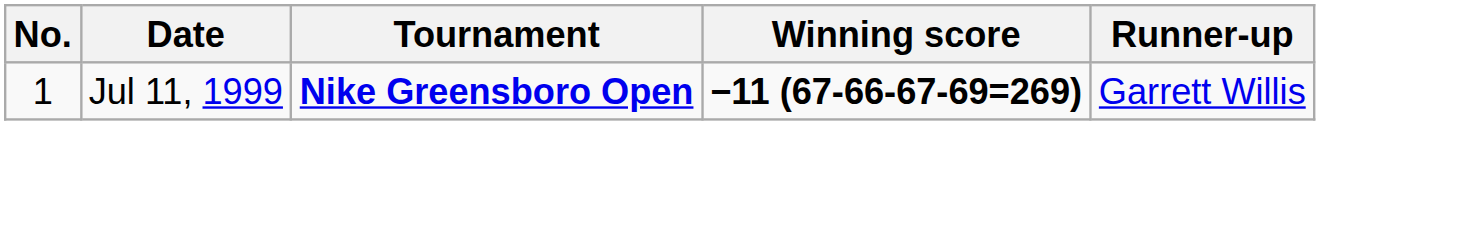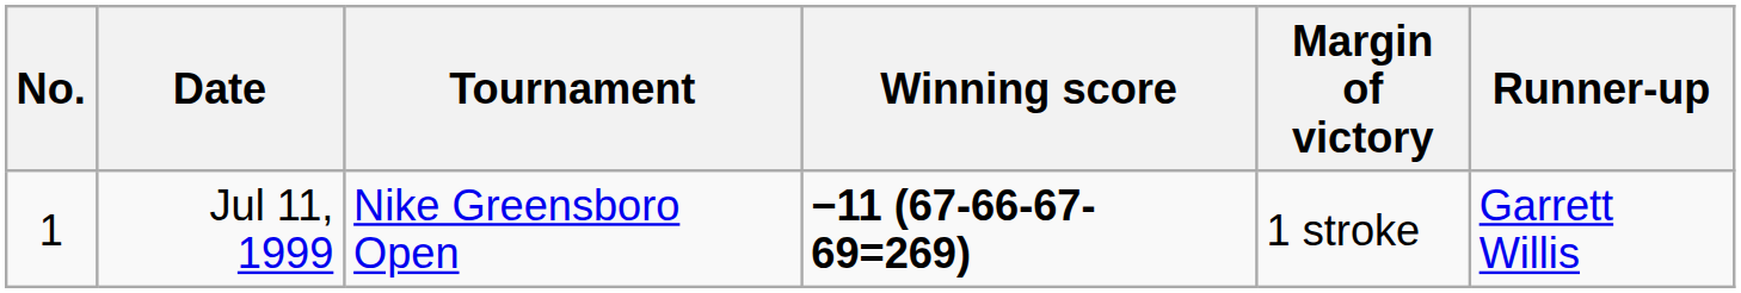 <table class="wikitable" style="font-size:95%;">
 <tr>
 <th>No.</th>
 <th>Date</th>
 <th>Tournament</th>
 <th>Winning score</th>
+<th>Margin of<br>victory</th>
 <th>Runner-up</th>
 </tr>
 <tr>
 <td align=center>1</td>
 <td align=right>Jul 11, <a href='#'>1999</a></td>
-<td><strong><a href='#'>Nike Greensboro Open</a></strong></td>
+<td><a href='#'>Nike Greensboro Open</a></td>
 <td><strong>−11 (67-66-67-69=269)</strong></td>
+<td>1 stroke</td>
 <td> <a href='#'>Garrett Willis</a></td>
 </tr>
 </table>
